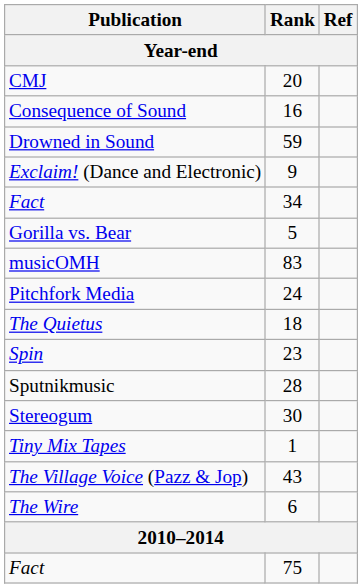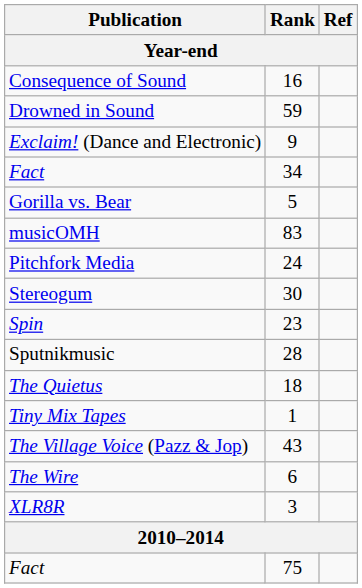 <table class="wikitable">
 <tr>
 <th>Publication</th>
 <th>Rank</th>
 <th>Ref</th>
 </tr>
 <tr>
 <th colspan=3>Year-end</th>
-</tr>
-<tr>
-<td><a href='#'>CMJ</a></td>
-<td align=center>20</td>
-<td align=center></td>
 </tr>
 <tr>
 <td><a href='#'>Consequence of Sound</a></td>
 <td align=center>16</td>
 <td align=center></td>
 </tr>
 <tr>
 <td><a href='#'>Drowned in Sound</a></td>
 <td align=center>59</td>
 <td align=center></td>
 </tr>
 <tr>
 <td><em><a href='#'>Exclaim!</a></em> (Dance and Electronic)</td>
 <td align=center>9</td>
 <td align=center></td>
 </tr>
 <tr>
 <td><em><a href='#'>Fact</a></em></td>
 <td align=center>34</td>
 <td align=center></td>
 </tr>
 <tr>
 <td><a href='#'>Gorilla vs. Bear</a></td>
 <td align=center>5</td>
 <td align=center></td>
 </tr>
 <tr>
 <td><a href='#'>musicOMH</a></td>
 <td align=center>83</td>
 <td align=center></td>
 </tr>
 <tr>
 <td><a href='#'>Pitchfork Media</a></td>
 <td align=center>24</td>
 <td align=center></td>
 </tr>
 <tr>
-<td><em><a href='#'>The Quietus</a></em></td>
-<td align=center>18</td>
+<td><a href='#'>Stereogum</a></td>
+<td align=center>30</td>
 <td align=center></td>
 </tr>
 <tr>
 <td><em><a href='#'>Spin</a></em></td>
 <td align=center>23</td>
 <td align=center></td>
 </tr>
 <tr>
 <td>Sputnikmusic</td>
 <td align=center>28</td>
 <td align=center></td>
 </tr>
 <tr>
-<td><a href='#'>Stereogum</a></td>
-<td align=center>30</td>
+<td><em><a href='#'>The Quietus</a></em></td>
+<td align=center>18</td>
 <td align=center></td>
 </tr>
 <tr>
 <td><em><a href='#'>Tiny Mix Tapes</a></em></td>
 <td align=center>1</td>
 <td align=center></td>
 </tr>
 <tr>
 <td><em><a href='#'>The Village Voice</a></em> (<a href='#'>Pazz & Jop</a>)</td>
 <td align=center>43</td>
 <td align=center></td>
 </tr>
 <tr>
 <td><em><a href='#'>The Wire</a></em></td>
 <td align=center>6</td>
 <td align=center></td>
 </tr>
 <tr>
+<td><em><a href='#'>XLR8R</a></em></td>
+<td align=center>3</td>
+<td align=center></td>
+</tr>
+<tr>
 <th colspan=3>2010–2014</th>
 </tr>
 <tr>
 <td><em>Fact</em></td>
 <td align=center>75</td>
 <td align=center></td>
 </tr>
 </table>
